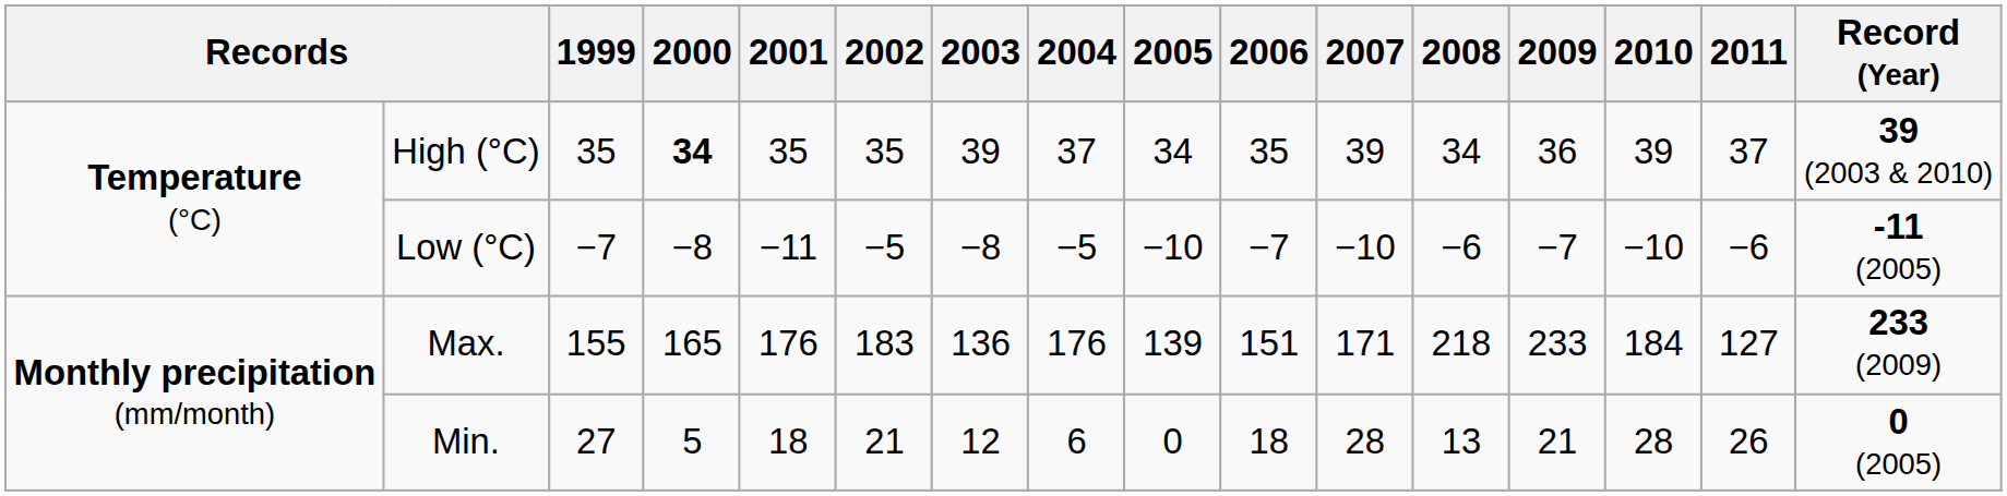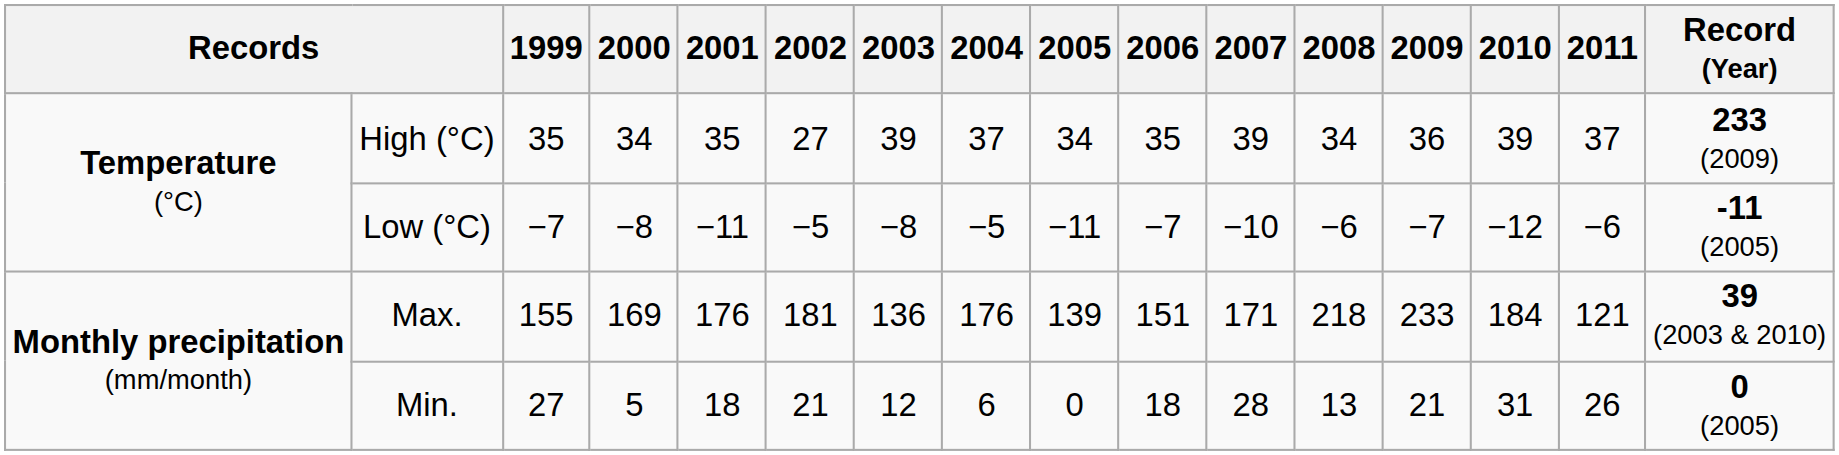 <table class="wikitable" style="text-align:center;">
 <tr>
 <th colspan=2>Records</th>
 <th>1999</th>
 <th>2000</th>
 <th>2001</th>
 <th>2002</th>
 <th>2003</th>
 <th>2004</th>
 <th>2005</th>
 <th>2006</th>
 <th>2007</th>
 <th>2008</th>
 <th>2009</th>
 <th>2010</th>
 <th>2011</th>
 <th>Record <br><small> (Year)</small></th>
 </tr>
 <tr>
 <td rowspan=2><strong>Temperature</strong><br><small>(°C)</small></td>
 <td>High (°C)</td>
 <td>35</td>
-<td><strong>34</strong></td>
+<td>34</td>
 <td>35</td>
-<td>35</td>
+<td>27</td>
 <td>39</td>
 <td>37</td>
 <td>34</td>
 <td>35</td>
 <td>39</td>
 <td>34</td>
 <td>36</td>
 <td>39</td>
 <td>37</td>
-<td><strong>39 </strong><br><small>(2003 & 2010)</small></td>
+<td><strong>233 </strong><br><small>(2009)</small></td>
 </tr>
 <tr>
 <td>Low (°C)</td>
 <td>−7</td>
 <td>−8</td>
 <td>−11</td>
 <td>−5</td>
 <td>−8</td>
 <td>−5</td>
-<td>−10</td>
+<td>−11</td>
 <td>−7</td>
 <td>−10</td>
 <td>−6</td>
 <td>−7</td>
-<td>−10</td>
+<td>−12</td>
 <td>−6</td>
 <td><strong>-11 </strong><br><small>(2005)</small></td>
 </tr>
 <tr>
 <td rowspan=2><strong>Monthly precipitation</strong><br><small>(mm/month)</small></td>
 <td>Max.</td>
 <td>155</td>
-<td>165</td>
+<td>169</td>
 <td>176</td>
-<td>183</td>
+<td>181</td>
 <td>136</td>
 <td>176</td>
 <td>139</td>
 <td>151</td>
 <td>171</td>
 <td>218</td>
 <td>233</td>
 <td>184</td>
-<td>127</td>
-<td><strong>233 </strong><br><small>(2009)</small></td>
+<td>121</td>
+<td><strong>39 </strong><br><small>(2003 & 2010)</small></td>
 </tr>
 <tr>
 <td>Min.</td>
 <td>27</td>
 <td>5</td>
 <td>18</td>
 <td>21</td>
 <td>12</td>
 <td>6</td>
 <td>0</td>
 <td>18</td>
 <td>28</td>
 <td>13</td>
 <td>21</td>
-<td>28</td>
+<td>31</td>
 <td>26</td>
 <td><strong>0 </strong><br><small>(2005)</small></td>
 </tr>
 </table>
